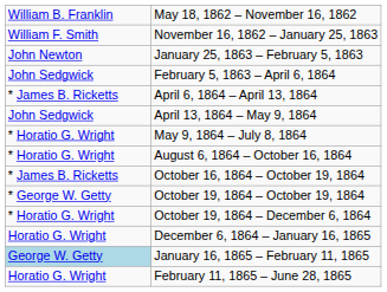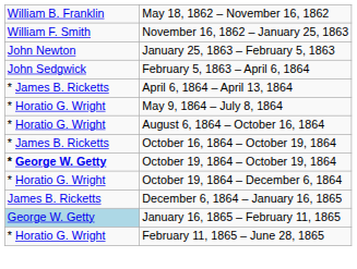 <table class="wikitable">
 <tr>
 <td><a href='#'>William B. Franklin</a>          </td>
 <td>May 18, 1862 – November 16, 1862</td>
 </tr>
 <tr>
 <td><a href='#'>William F. Smith</a></td>
 <td>November 16, 1862 – January 25, 1863</td>
 </tr>
 <tr>
 <td><a href='#'>John Newton</a></td>
 <td>January 25, 1863 – February 5, 1863</td>
 </tr>
 <tr>
 <td><a href='#'>John Sedgwick</a></td>
 <td>February 5, 1863 – April 6, 1864</td>
 </tr>
 <tr>
 <td>* <a href='#'>James B. Ricketts</a></td>
 <td>April 6, 1864 – April 13, 1864</td>
 </tr>
 <tr>
-<td><a href='#'>John Sedgwick</a></td>
-<td>April 13, 1864 – May 9, 1864</td>
-</tr>
-<tr>
 <td>* <a href='#'>Horatio G. Wright</a></td>
 <td>May 9, 1864 – July 8, 1864</td>
 </tr>
 <tr>
 <td>* <a href='#'>Horatio G. Wright</a></td>
 <td>August 6, 1864 – October 16, 1864</td>
 </tr>
 <tr>
 <td>* <a href='#'>James B. Ricketts</a></td>
 <td>October 16, 1864 – October 19, 1864</td>
 </tr>
 <tr>
-<td>* <a href='#'>George W. Getty</a></td>
+<td><strong>* <a href='#'>George W. Getty</a></strong></td>
 <td>October 19, 1864 – October 19, 1864</td>
 </tr>
 <tr>
 <td>* <a href='#'>Horatio G. Wright</a></td>
 <td>October 19, 1864 – December 6, 1864</td>
 </tr>
 <tr>
-<td><a href='#'>Horatio G. Wright</a></td>
+<td><a href='#'>James B. Ricketts</a></td>
 <td>December 6, 1864 – January 16, 1865</td>
 </tr>
 <tr>
 <td style="background: lightblue;"><a href='#'>George W. Getty</a></td>
 <td>January 16, 1865 – February 11, 1865</td>
 </tr>
 <tr>
-<td><a href='#'>Horatio G. Wright</a></td>
+<td>* <a href='#'>Horatio G. Wright</a></td>
 <td>February 11, 1865 – June 28, 1865</td>
 </tr>
 </table>
